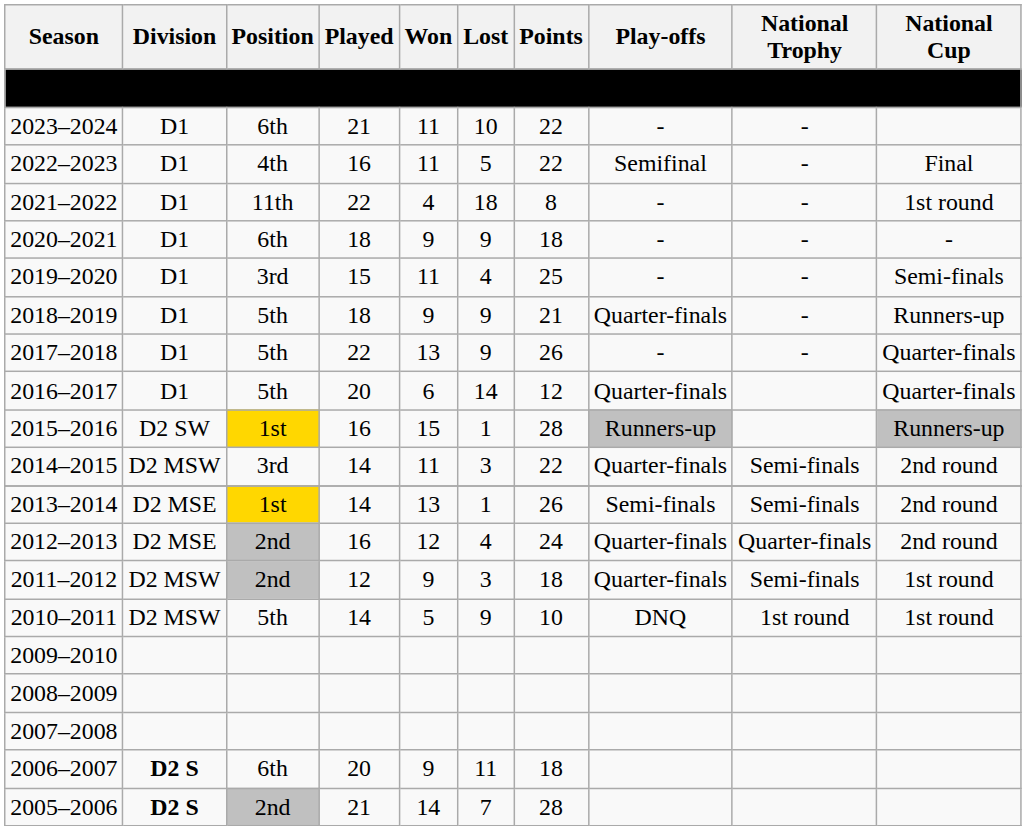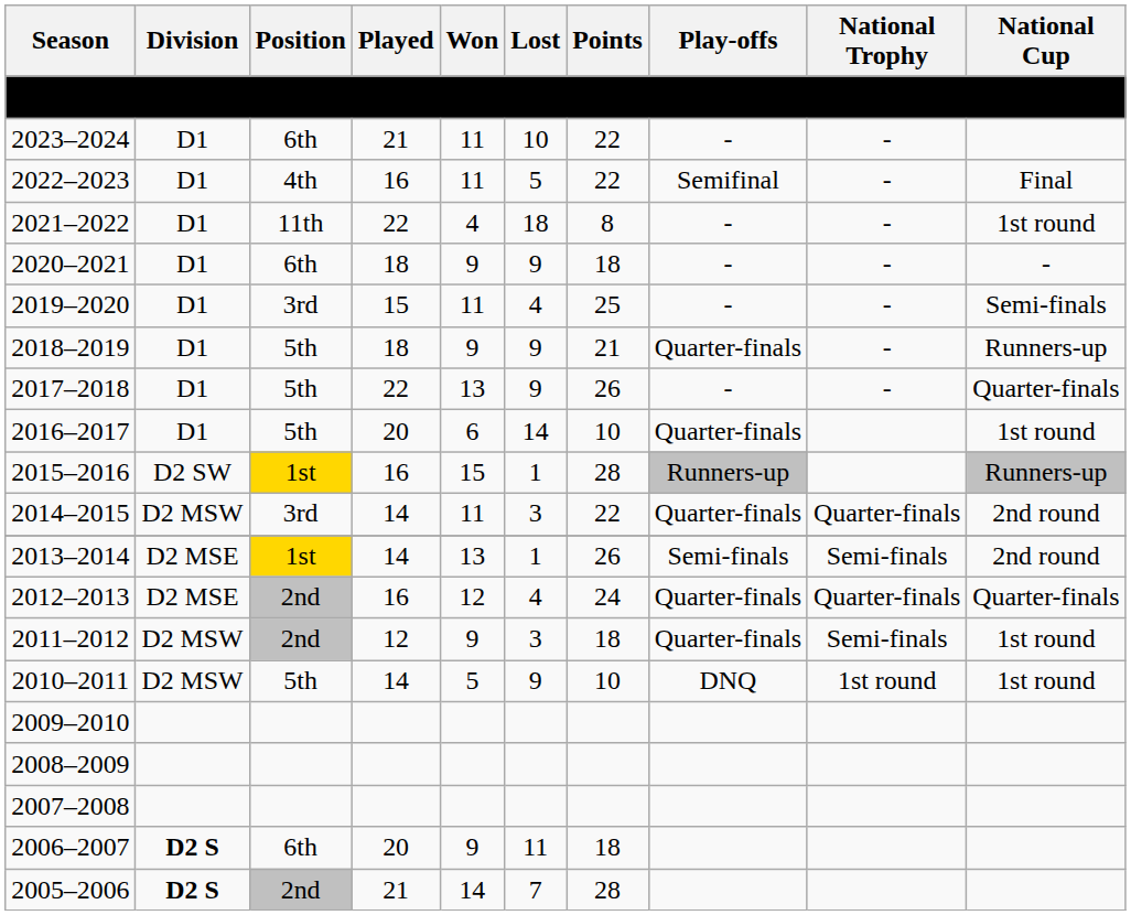 <table class="wikitable" style="text-align: center;">
 <tr bgcolor="#efefef">
 <th>Season</th>
 <th>Division</th>
 <th>Position</th>
 <th>Played</th>
 <th>Won</th>
 <th>Lost</th>
 <th>Points</th>
 <th>Play-offs</th>
 <th>National<br>Trophy</th>
 <th>National<br>Cup</th>
 </tr>
 <tr>
 <td colspan="10" align=center bgcolor="black"><span><strong>Reading Rockets Senior Women</strong></span></td>
 </tr>
 <tr>
 <td>2023–2024</td>
 <td>D1</td>
 <td>6th</td>
 <td>21</td>
 <td>11</td>
 <td>10</td>
 <td>22</td>
 <td -quarter finals>-</td>
 <td semifinals>-</td>
 </tr>
 <tr>
 <td>2022–2023</td>
 <td>D1</td>
 <td>4th</td>
 <td>16</td>
 <td>11</td>
 <td>5</td>
 <td>22</td>
 <td>Semifinal</td>
 <td>-</td>
 <td>Final</td>
 </tr>
 <tr>
 <td>2021–2022</td>
 <td>D1</td>
 <td>11th</td>
 <td>22</td>
 <td>4</td>
 <td>18</td>
 <td>8</td>
 <td>-</td>
 <td>-</td>
 <td>1st round</td>
 </tr>
 <tr>
 <td>2020–2021</td>
 <td>D1</td>
 <td>6th</td>
 <td>18</td>
 <td>9</td>
 <td>9</td>
 <td>18</td>
 <td>-</td>
 <td>-</td>
 <td>-</td>
 </tr>
 <tr>
 <td>2019–2020</td>
 <td>D1</td>
 <td>3rd</td>
 <td>15</td>
 <td>11</td>
 <td>4</td>
 <td>25</td>
 <td>-</td>
 <td>-</td>
 <td>Semi-finals</td>
 </tr>
 <tr>
 <td>2018–2019</td>
 <td>D1</td>
 <td>5th</td>
 <td>18</td>
 <td>9</td>
 <td>9</td>
 <td>21</td>
 <td>Quarter-finals</td>
 <td>-</td>
 <td>Runners-up</td>
 </tr>
 <tr>
 <td>2017–2018</td>
 <td>D1</td>
 <td>5th</td>
 <td>22</td>
 <td>13</td>
 <td>9</td>
 <td>26</td>
 <td>-</td>
 <td>-</td>
 <td>Quarter-finals</td>
 </tr>
 <tr>
 <td>2016–2017</td>
 <td>D1</td>
 <td>5th</td>
 <td>20</td>
 <td>6</td>
 <td>14</td>
-<td>12</td>
+<td>10</td>
 <td>Quarter-finals</td>
 <td></td>
-<td>Quarter-finals</td>
+<td>1st round</td>
 </tr>
 <tr>
 <td>2015–2016</td>
 <td>D2 SW</td>
 <td bgcolor=gold>1st</td>
 <td>16</td>
 <td>15</td>
 <td>1</td>
 <td>28</td>
 <td bgcolor=silver>Runners-up</td>
 <td></td>
 <td bgcolor=silver>Runners-up</td>
 </tr>
 <tr>
 <td>2014–2015</td>
 <td>D2 MSW</td>
 <td>3rd</td>
 <td>14</td>
 <td>11</td>
 <td>3</td>
 <td>22</td>
 <td>Quarter-finals</td>
-<td>Semi-finals</td>
+<td>Quarter-finals</td>
 <td>2nd round</td>
 </tr>
 <tr>
 </tr>
 <tr>
 <td>2013–2014</td>
 <td>D2 MSE</td>
 <td bgcolor=gold>1st</td>
 <td>14</td>
 <td>13</td>
 <td>1</td>
 <td>26</td>
 <td>Semi-finals</td>
 <td>Semi-finals</td>
 <td>2nd round</td>
 </tr>
 <tr>
 <td>2012–2013</td>
 <td>D2 MSE</td>
 <td bgcolor=silver>2nd</td>
 <td>16</td>
 <td>12</td>
 <td>4</td>
 <td>24</td>
 <td>Quarter-finals</td>
 <td>Quarter-finals</td>
-<td>2nd round</td>
+<td>Quarter-finals</td>
 </tr>
 <tr>
 <td>2011–2012</td>
 <td>D2 MSW</td>
 <td bgcolor=silver>2nd</td>
 <td>12</td>
 <td>9</td>
 <td>3</td>
 <td>18</td>
 <td>Quarter-finals</td>
 <td>Semi-finals</td>
 <td>1st round</td>
 </tr>
 <tr>
 <td>2010–2011</td>
 <td>D2 MSW</td>
 <td>5th</td>
 <td>14</td>
 <td>5</td>
 <td>9</td>
 <td>10</td>
 <td>DNQ</td>
 <td>1st round</td>
 <td>1st round</td>
 </tr>
 <tr>
 <td>2009–2010</td>
 <td></td>
 <td></td>
 <td></td>
 <td></td>
 <td></td>
 <td></td>
 <td></td>
 <td></td>
 <td></td>
 </tr>
 <tr>
 <td>2008–2009</td>
 <td></td>
 <td></td>
 <td></td>
 <td></td>
 <td></td>
 <td></td>
 <td></td>
 <td></td>
 <td></td>
 </tr>
 <tr>
 <td>2007–2008</td>
 <td></td>
 <td></td>
 <td></td>
 <td></td>
 <td></td>
 <td></td>
 <td></td>
 <td></td>
 <td></td>
 </tr>
 <tr>
 <td>2006–2007</td>
 <td><strong>D2 S</strong></td>
 <td>6th</td>
 <td>20</td>
 <td>9</td>
 <td>11</td>
 <td>18</td>
 <td></td>
 <td></td>
 <td></td>
 </tr>
 <tr>
 <td>2005–2006</td>
 <td><strong>D2 S</strong></td>
 <td bgcolor=silver>2nd</td>
 <td>21</td>
 <td>14</td>
 <td>7</td>
 <td>28</td>
 <td></td>
 <td></td>
 <td></td>
 </tr>
 </table>
